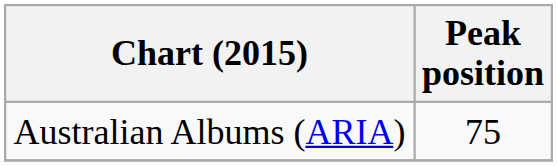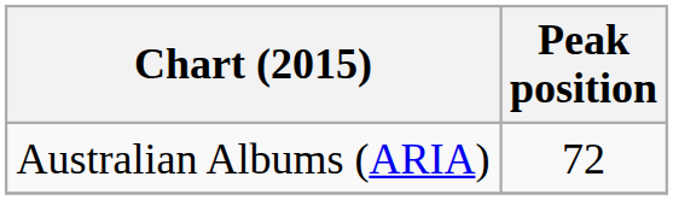 <table class="wikitable sortable plainrowheaders">
 <tr>
 <th scope="col">Chart (2015)</th>
 <th scope="col">Peak<br>position</th>
 </tr>
 <tr>
 <td>Australian Albums (<a href='#'>ARIA</a>)</td>
-<td style="text-align: center;">75</td>
+<td style="text-align: center;">72</td>
 </tr>
 <tr>
 </tr>
 <tr>
 </tr>
 <tr>
 </tr>
 <tr>
 </tr>
 <tr>
 </tr>
 <tr>
 </tr>
 <tr>
 </tr>
 <tr>
 </tr>
 </table>
